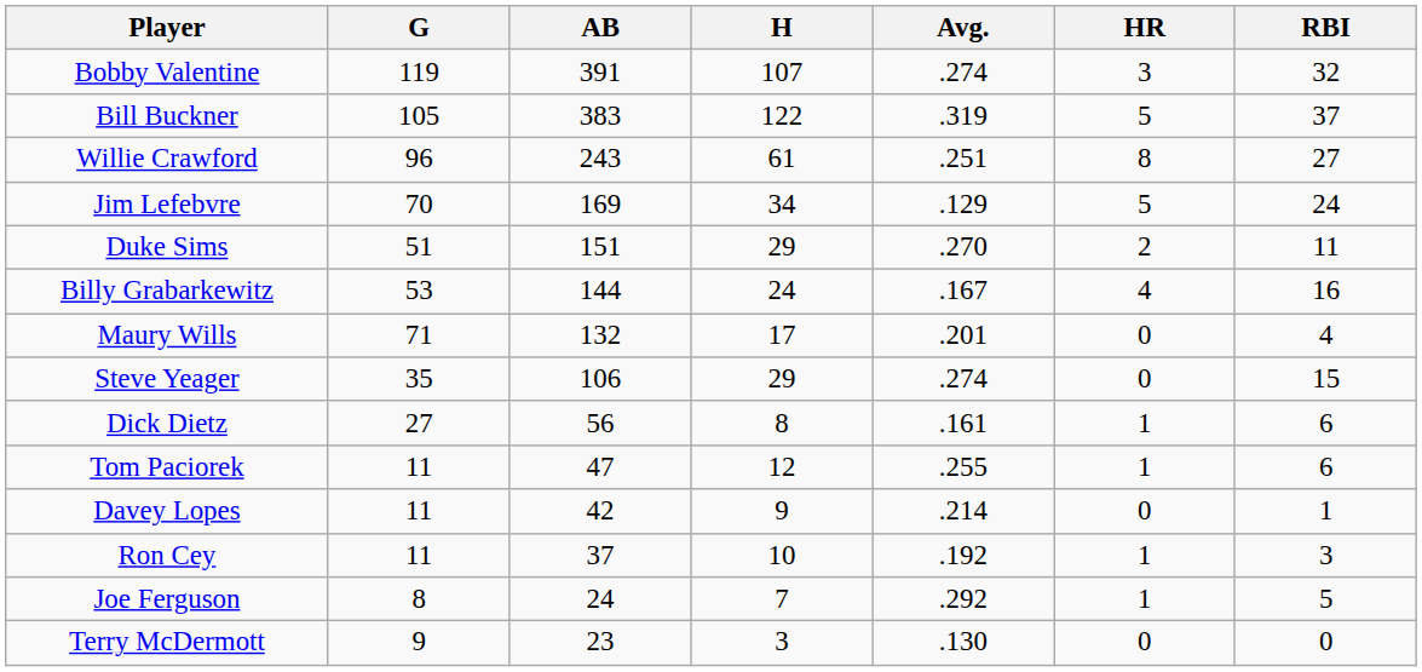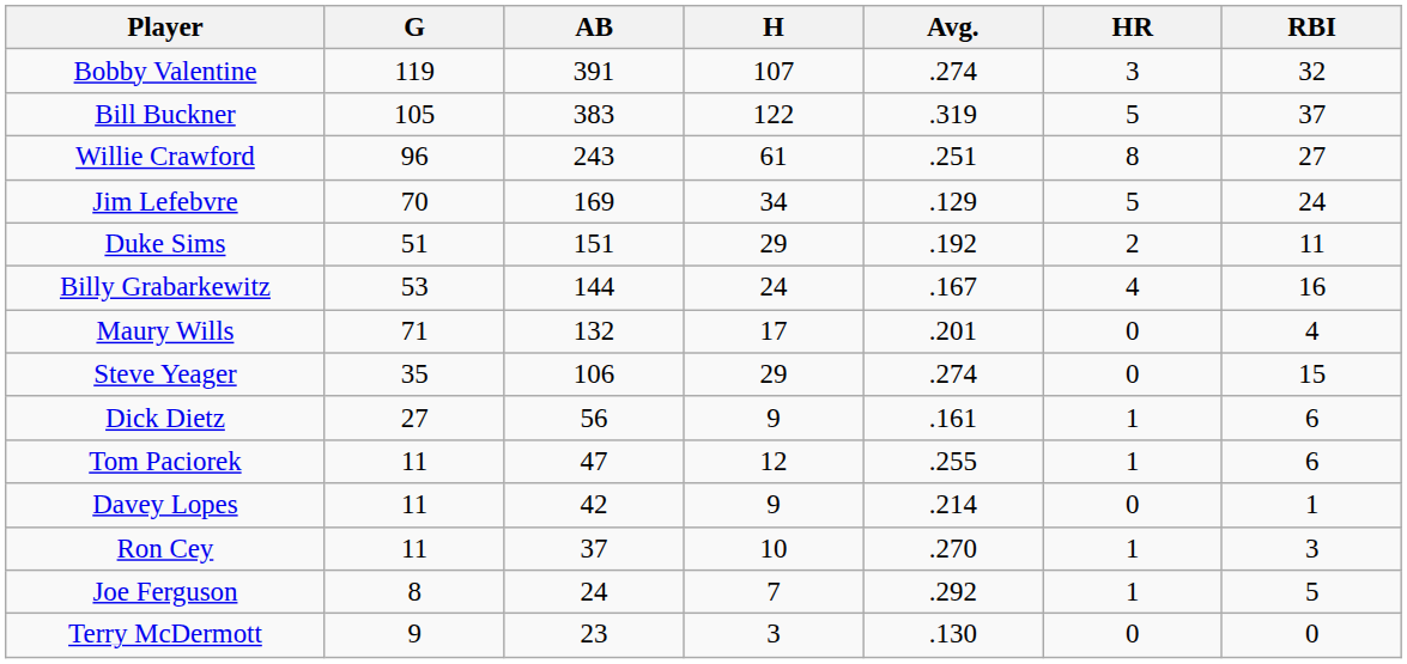 <table class="wikitable sortable">
 <tr>
 <th bgcolor="#DDDDFF" width="16%">Player</th>
 <th bgcolor="#DDDDFF" width="9%">G</th>
 <th bgcolor="#DDDDFF" width="9%">AB</th>
 <th bgcolor="#DDDDFF" width="9%">H</th>
 <th bgcolor="#DDDDFF" width="9%">Avg.</th>
 <th bgcolor="#DDDDFF" width="9%">HR</th>
 <th bgcolor="#DDDDFF" width="9%">RBI</th>
 </tr>
 <tr align="center">
 <td><a href='#'>Bobby Valentine</a></td>
 <td>119</td>
 <td>391</td>
 <td>107</td>
 <td>.274</td>
 <td>3</td>
 <td>32</td>
 </tr>
 <tr align=center>
 <td><a href='#'>Bill Buckner</a></td>
 <td>105</td>
 <td>383</td>
 <td>122</td>
 <td>.319</td>
 <td>5</td>
 <td>37</td>
 </tr>
 <tr align=center>
 <td><a href='#'>Willie Crawford</a></td>
 <td>96</td>
 <td>243</td>
 <td>61</td>
 <td>.251</td>
 <td>8</td>
 <td>27</td>
 </tr>
 <tr align=center>
 <td><a href='#'>Jim Lefebvre</a></td>
 <td>70</td>
 <td>169</td>
 <td>34</td>
 <td>.129</td>
 <td>5</td>
 <td>24</td>
 </tr>
 <tr align=center>
 <td><a href='#'>Duke Sims</a></td>
 <td>51</td>
 <td>151</td>
 <td>29</td>
-<td>.270</td>
+<td>.192</td>
 <td>2</td>
 <td>11</td>
 </tr>
 <tr align=center>
 <td><a href='#'>Billy Grabarkewitz</a></td>
 <td>53</td>
 <td>144</td>
 <td>24</td>
 <td>.167</td>
 <td>4</td>
 <td>16</td>
 </tr>
 <tr align=center>
 <td><a href='#'>Maury Wills</a></td>
 <td>71</td>
 <td>132</td>
 <td>17</td>
 <td>.201</td>
 <td>0</td>
 <td>4</td>
 </tr>
 <tr align=center>
 <td><a href='#'>Steve Yeager</a></td>
 <td>35</td>
 <td>106</td>
 <td>29</td>
 <td>.274</td>
 <td>0</td>
 <td>15</td>
 </tr>
 <tr align=center>
 <td><a href='#'>Dick Dietz</a></td>
 <td>27</td>
 <td>56</td>
-<td>8</td>
+<td>9</td>
 <td>.161</td>
 <td>1</td>
 <td>6</td>
 </tr>
 <tr align=center>
 <td><a href='#'>Tom Paciorek</a></td>
 <td>11</td>
 <td>47</td>
 <td>12</td>
 <td>.255</td>
 <td>1</td>
 <td>6</td>
 </tr>
 <tr align=center>
 <td><a href='#'>Davey Lopes</a></td>
 <td>11</td>
 <td>42</td>
 <td>9</td>
 <td>.214</td>
 <td>0</td>
 <td>1</td>
 </tr>
 <tr align=center>
 <td><a href='#'>Ron Cey</a></td>
 <td>11</td>
 <td>37</td>
 <td>10</td>
-<td>.192</td>
+<td>.270</td>
 <td>1</td>
 <td>3</td>
 </tr>
 <tr align=center>
 <td><a href='#'>Joe Ferguson</a></td>
 <td>8</td>
 <td>24</td>
 <td>7</td>
 <td>.292</td>
 <td>1</td>
 <td>5</td>
 </tr>
 <tr align=center>
 <td><a href='#'>Terry McDermott</a></td>
 <td>9</td>
 <td>23</td>
 <td>3</td>
 <td>.130</td>
 <td>0</td>
 <td>0</td>
 </tr>
 </table>
